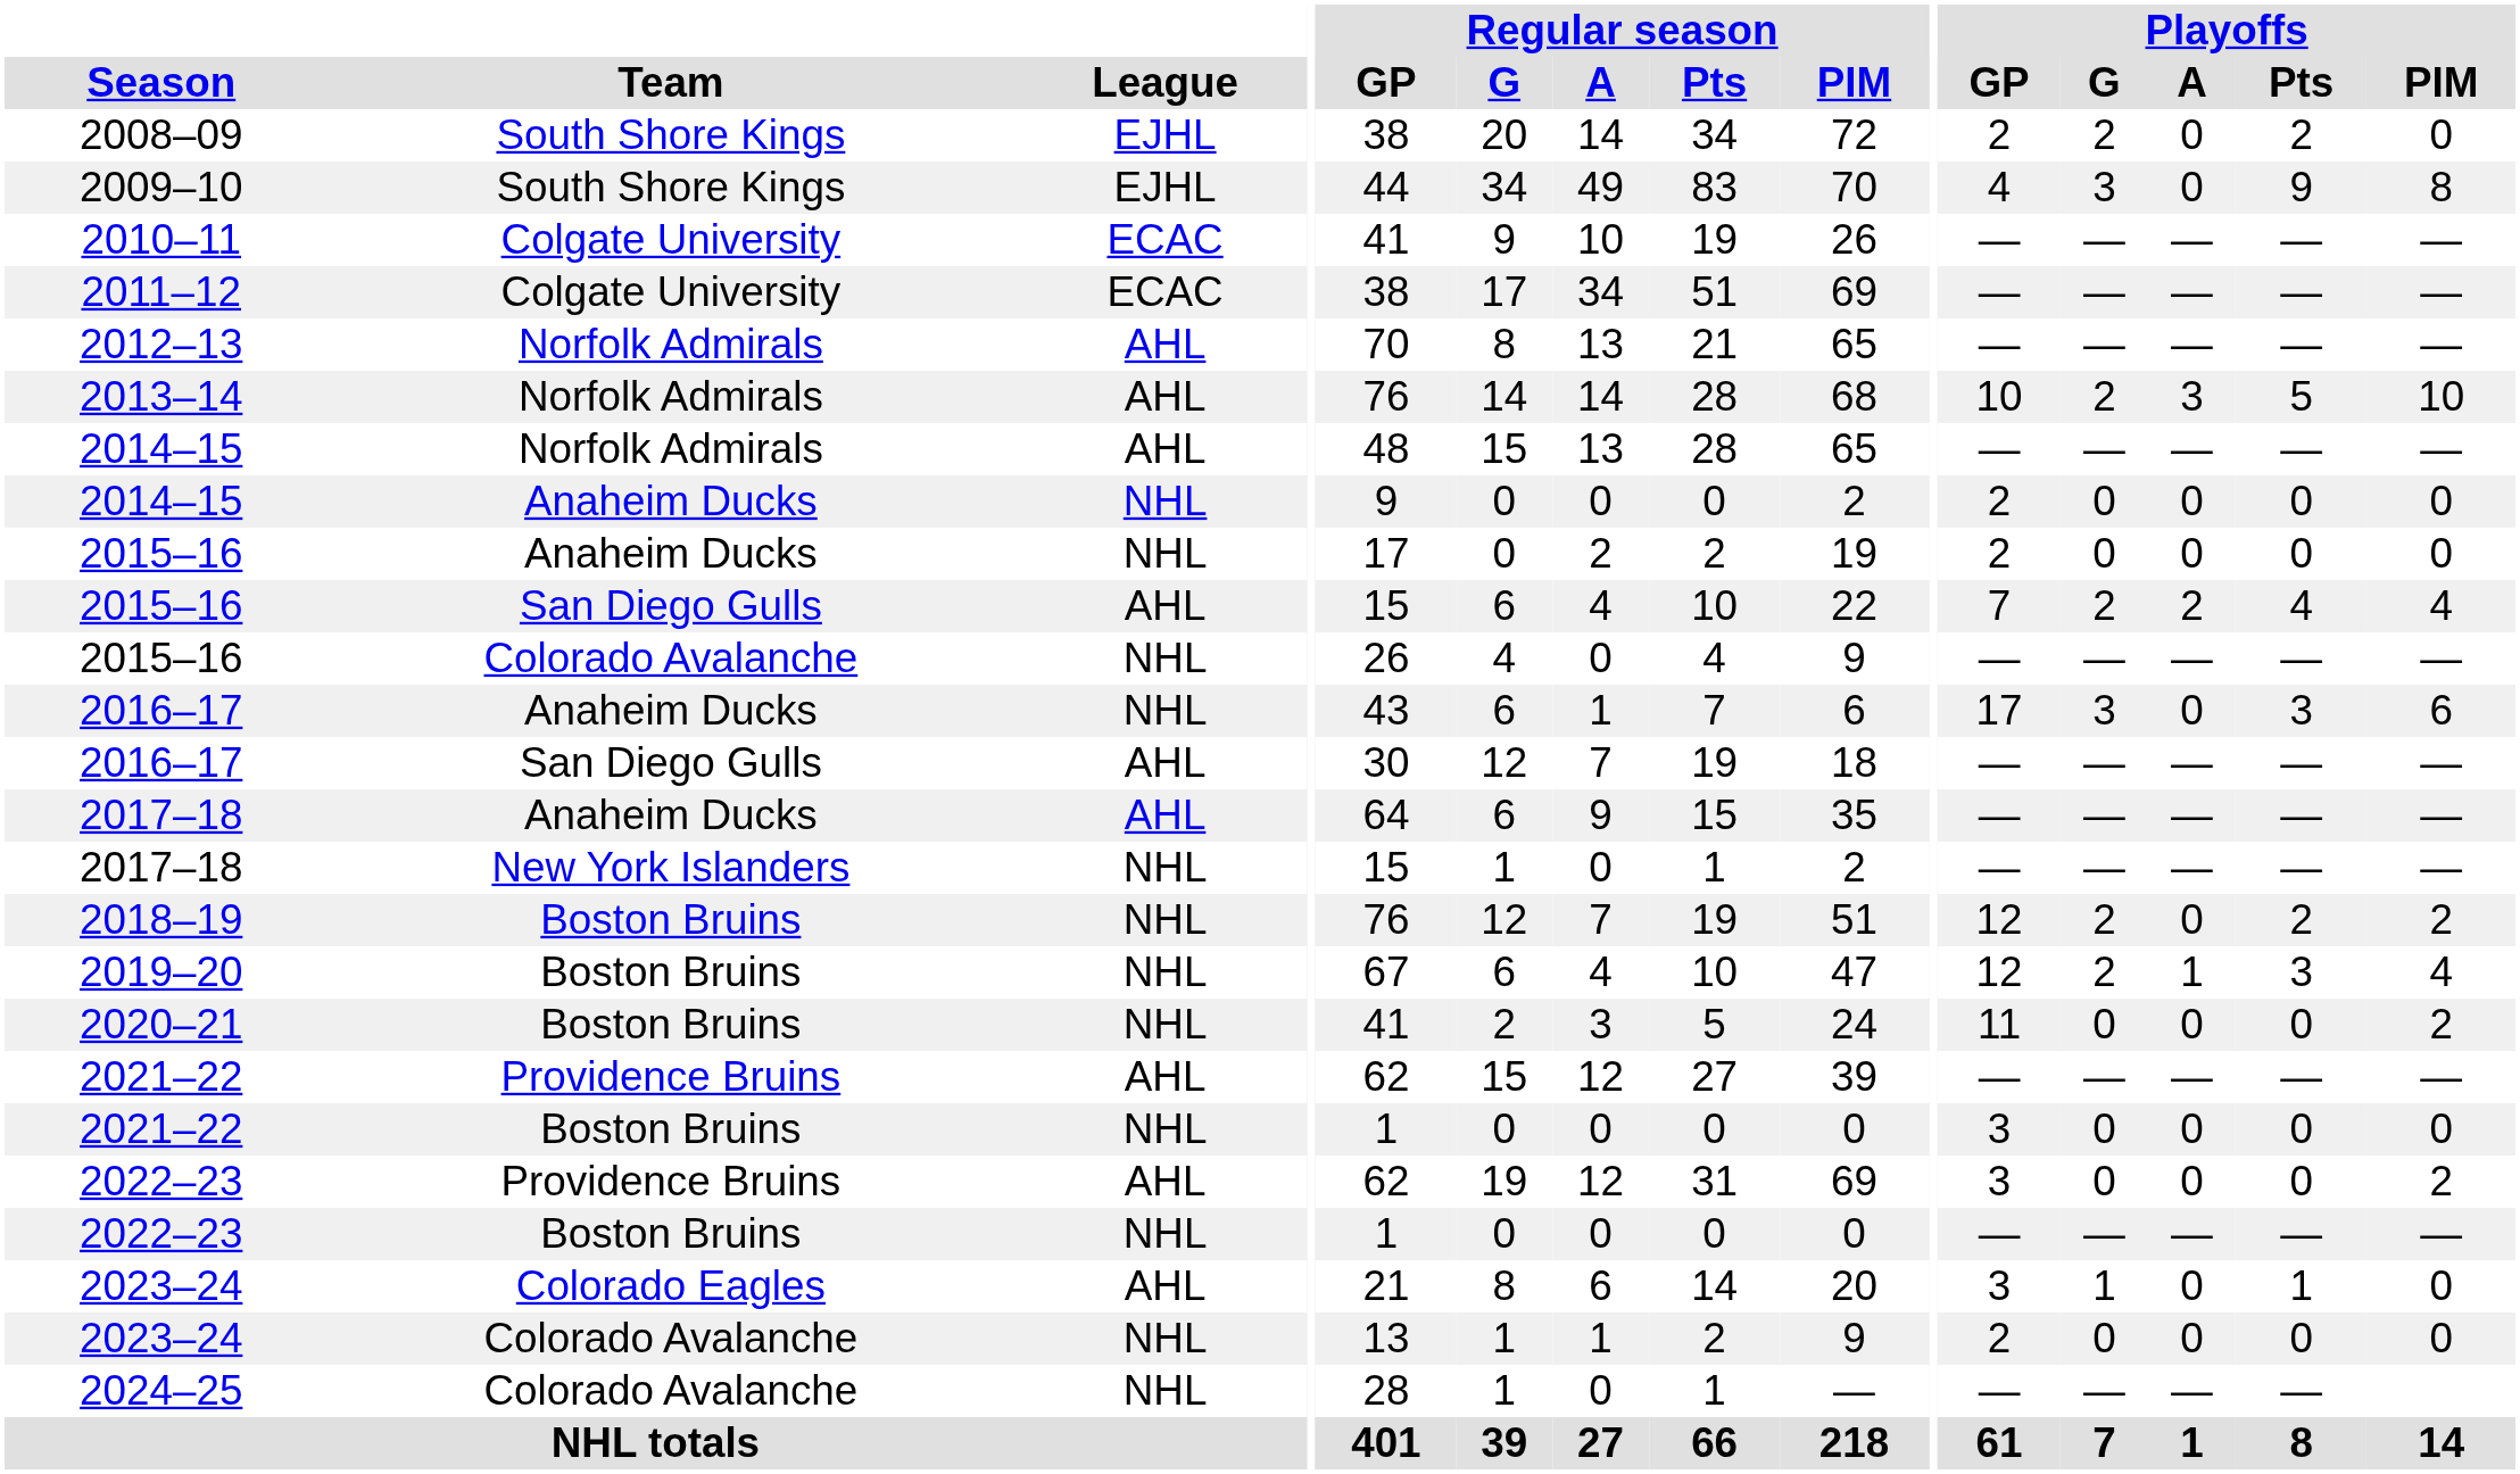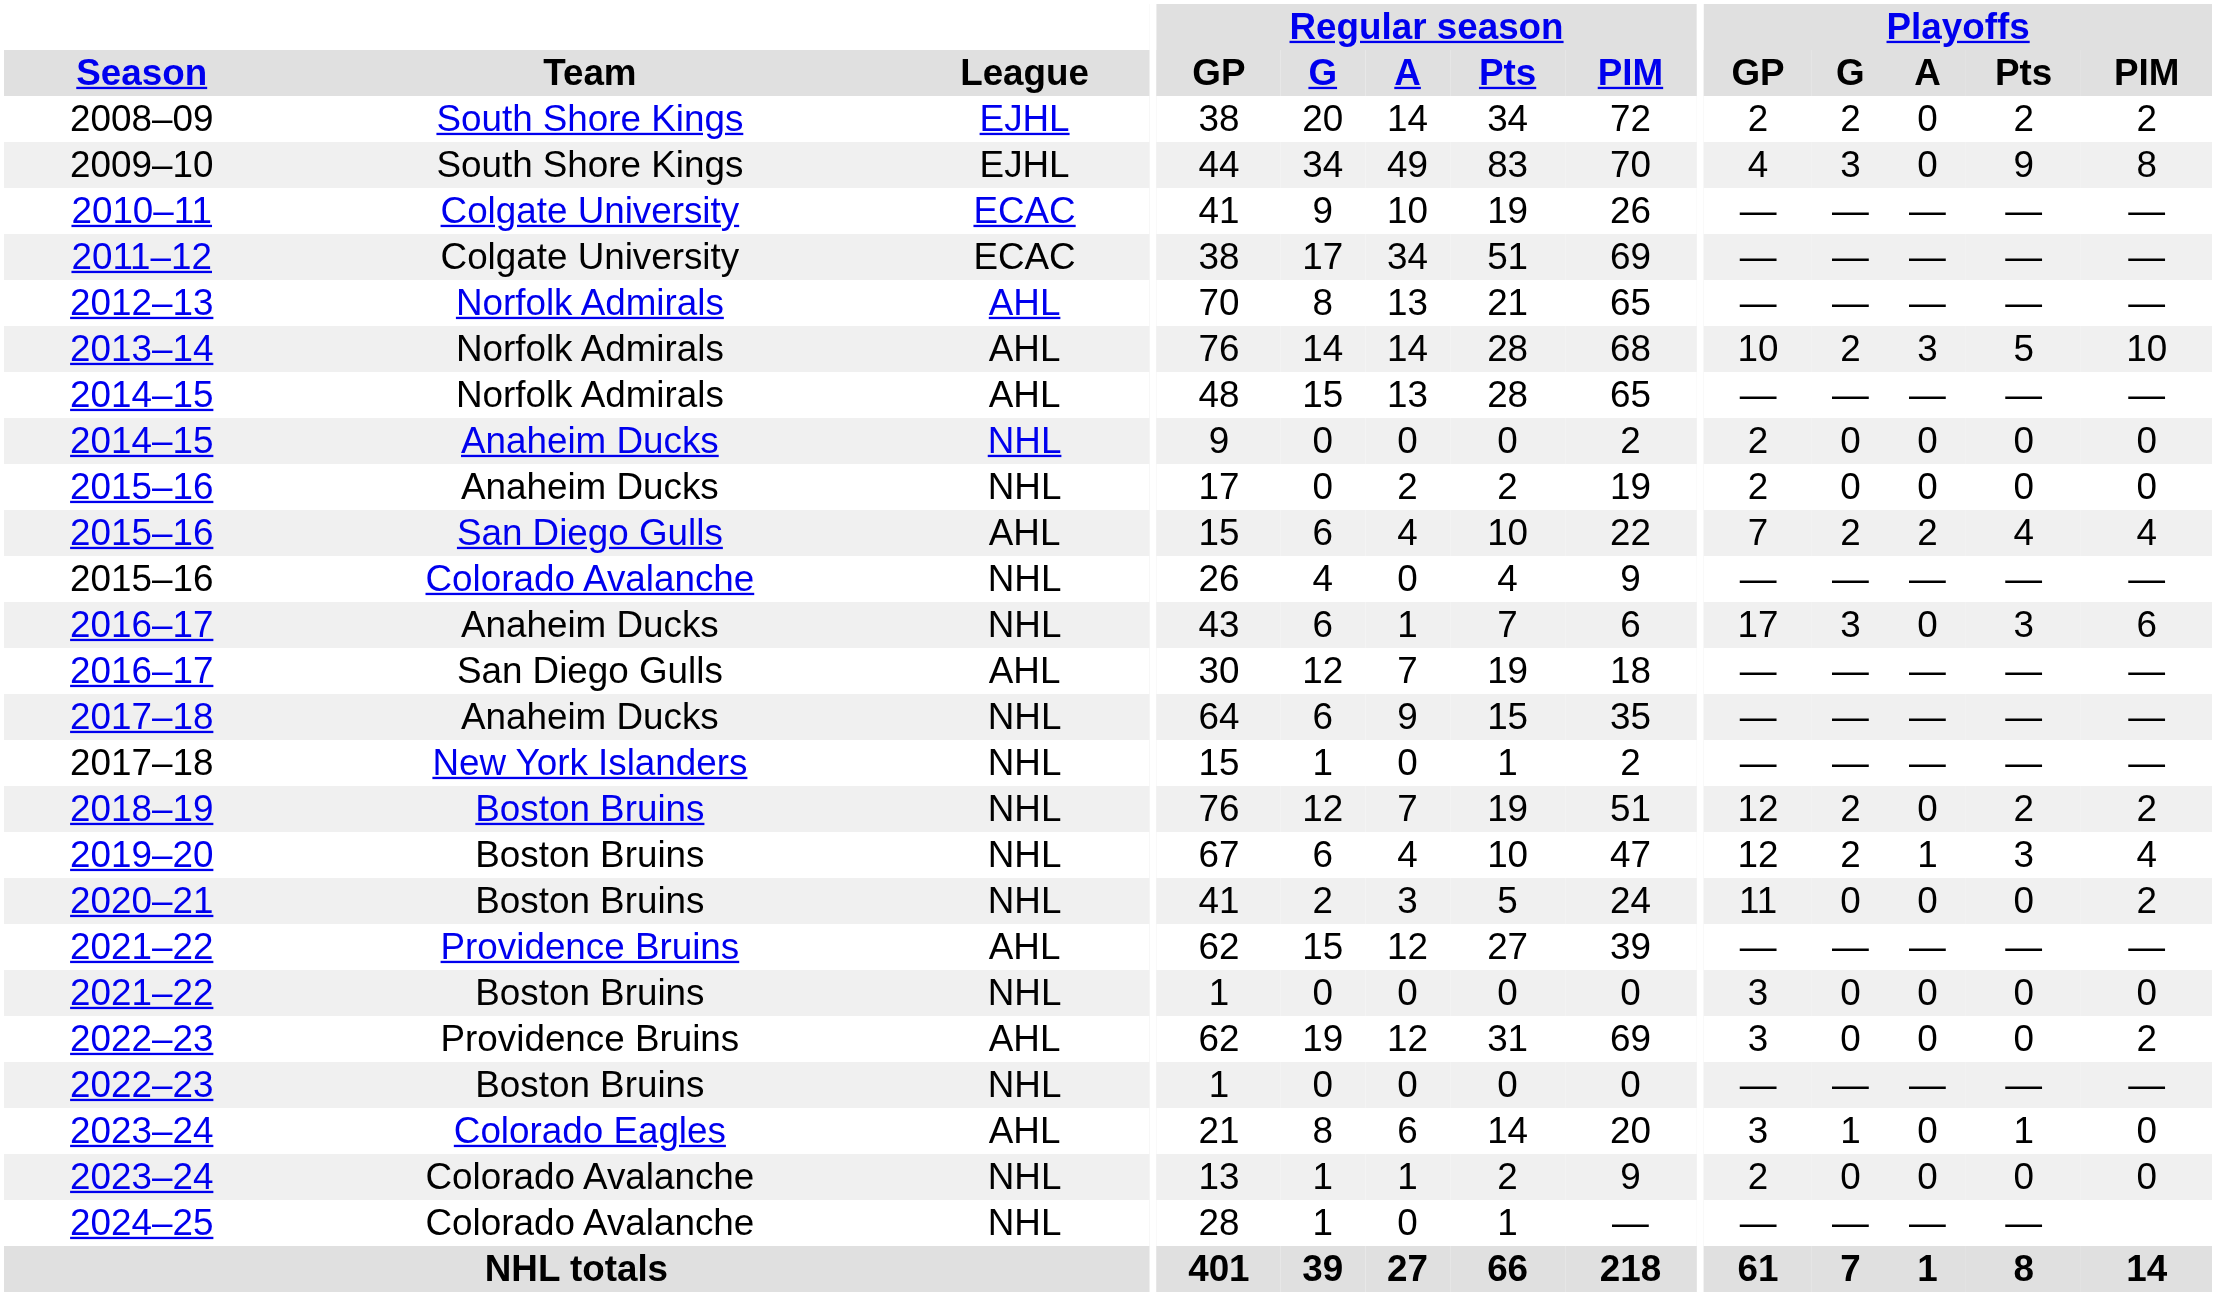 <table border="0" cellpadding="1" cellspacing="0" style="text-align:center; width:60em">
 <tr bgcolor="#e0e0e0">
 <th colspan="3" bgcolor="#ffffff"></th>
 <th rowspan="99" bgcolor="#ffffff"></th>
 <th colspan="5"><a href='#'>Regular season</a></th>
 <th rowspan="99" bgcolor="#ffffff"></th>
 <th colspan="5"><a href='#'>Playoffs</a></th>
 </tr>
 <tr bgcolor="#e0e0e0">
 <th><a href='#'>Season</a></th>
 <th>Team</th>
 <th>League</th>
 <th>GP</th>
 <th><a href='#'>G</a></th>
 <th><a href='#'>A</a></th>
 <th><a href='#'>Pts</a></th>
 <th><a href='#'>PIM</a></th>
 <th>GP</th>
 <th>G</th>
 <th>A</th>
 <th>Pts</th>
 <th>PIM</th>
 </tr>
 <tr>
 <td>2008–09</td>
 <td><a href='#'>South Shore Kings</a></td>
 <td><a href='#'>EJHL</a></td>
 <td>38</td>
 <td>20</td>
 <td>14</td>
 <td>34</td>
 <td>72</td>
 <td>2</td>
 <td>2</td>
 <td>0</td>
 <td>2</td>
-<td>0</td>
+<td>2</td>
 </tr>
 <tr bgcolor="#f0f0f0">
 <td>2009–10</td>
 <td>South Shore Kings</td>
 <td>EJHL</td>
 <td>44</td>
 <td>34</td>
 <td>49</td>
 <td>83</td>
 <td>70</td>
 <td>4</td>
 <td>3</td>
 <td>0</td>
 <td>9</td>
 <td>8</td>
 </tr>
 <tr>
 <td><a href='#'>2010–11</a></td>
 <td><a href='#'>Colgate University</a></td>
 <td><a href='#'>ECAC</a></td>
 <td>41</td>
 <td>9</td>
 <td>10</td>
 <td>19</td>
 <td>26</td>
 <td>—</td>
 <td>—</td>
 <td>—</td>
 <td>—</td>
 <td>—</td>
 </tr>
 <tr bgcolor="#f0f0f0">
 <td><a href='#'>2011–12</a></td>
 <td>Colgate University</td>
 <td>ECAC</td>
 <td>38</td>
 <td>17</td>
 <td>34</td>
 <td>51</td>
 <td>69</td>
 <td>—</td>
 <td>—</td>
 <td>—</td>
 <td>—</td>
 <td>—</td>
 </tr>
 <tr>
 <td><a href='#'>2012–13</a></td>
 <td><a href='#'>Norfolk Admirals</a></td>
 <td><a href='#'>AHL</a></td>
 <td>70</td>
 <td>8</td>
 <td>13</td>
 <td>21</td>
 <td>65</td>
 <td>—</td>
 <td>—</td>
 <td>—</td>
 <td>—</td>
 <td>—</td>
 </tr>
 <tr bgcolor="#f0f0f0">
 <td><a href='#'>2013–14</a></td>
 <td>Norfolk Admirals</td>
 <td>AHL</td>
 <td>76</td>
 <td>14</td>
 <td>14</td>
 <td>28</td>
 <td>68</td>
 <td>10</td>
 <td>2</td>
 <td>3</td>
 <td>5</td>
 <td>10</td>
 </tr>
 <tr>
 <td><a href='#'>2014–15</a></td>
 <td>Norfolk Admirals</td>
 <td>AHL</td>
 <td>48</td>
 <td>15</td>
 <td>13</td>
 <td>28</td>
 <td>65</td>
 <td>—</td>
 <td>—</td>
 <td>—</td>
 <td>—</td>
 <td>—</td>
 </tr>
 <tr bgcolor="#f0f0f0">
 <td><a href='#'>2014–15</a></td>
 <td><a href='#'>Anaheim Ducks</a></td>
 <td><a href='#'>NHL</a></td>
 <td>9</td>
 <td>0</td>
 <td>0</td>
 <td>0</td>
 <td>2</td>
 <td>2</td>
 <td>0</td>
 <td>0</td>
 <td>0</td>
 <td>0</td>
 </tr>
 <tr>
 <td><a href='#'>2015–16</a></td>
 <td>Anaheim Ducks</td>
 <td>NHL</td>
 <td>17</td>
 <td>0</td>
 <td>2</td>
 <td>2</td>
 <td>19</td>
 <td>2</td>
 <td>0</td>
 <td>0</td>
 <td>0</td>
 <td>0</td>
 </tr>
 <tr bgcolor="#f0f0f0">
 <td><a href='#'>2015–16</a></td>
 <td><a href='#'>San Diego Gulls</a></td>
 <td>AHL</td>
 <td>15</td>
 <td>6</td>
 <td>4</td>
 <td>10</td>
 <td>22</td>
 <td>7</td>
 <td>2</td>
 <td>2</td>
 <td>4</td>
 <td>4</td>
 </tr>
 <tr>
 <td>2015–16</td>
 <td><a href='#'>Colorado Avalanche</a></td>
 <td>NHL</td>
 <td>26</td>
 <td>4</td>
 <td>0</td>
 <td>4</td>
 <td>9</td>
 <td>—</td>
 <td>—</td>
 <td>—</td>
 <td>—</td>
 <td>—</td>
 </tr>
 <tr bgcolor="#f0f0f0">
 <td><a href='#'>2016–17</a></td>
 <td>Anaheim Ducks</td>
 <td>NHL</td>
 <td>43</td>
 <td>6</td>
 <td>1</td>
 <td>7</td>
 <td>6</td>
 <td>17</td>
 <td>3</td>
 <td>0</td>
 <td>3</td>
 <td>6</td>
 </tr>
 <tr>
 <td><a href='#'>2016–17</a></td>
 <td>San Diego Gulls</td>
 <td>AHL</td>
 <td>30</td>
 <td>12</td>
 <td>7</td>
 <td>19</td>
 <td>18</td>
 <td>—</td>
 <td>—</td>
 <td>—</td>
 <td>—</td>
 <td>—</td>
 </tr>
 <tr bgcolor="#f0f0f0">
 <td><a href='#'>2017–18</a></td>
 <td>Anaheim Ducks</td>
-<td><a href='#'>AHL</a></td>
+<td>NHL</td>
 <td>64</td>
 <td>6</td>
 <td>9</td>
 <td>15</td>
 <td>35</td>
 <td>—</td>
 <td>—</td>
 <td>—</td>
 <td>—</td>
 <td>—</td>
 </tr>
 <tr>
 <td>2017–18</td>
 <td><a href='#'>New York Islanders</a></td>
 <td>NHL</td>
 <td>15</td>
 <td>1</td>
 <td>0</td>
 <td>1</td>
 <td>2</td>
 <td>—</td>
 <td>—</td>
 <td>—</td>
 <td>—</td>
 <td>—</td>
 </tr>
 <tr bgcolor="#f0f0f0">
 <td><a href='#'>2018–19</a></td>
 <td><a href='#'>Boston Bruins</a></td>
 <td>NHL</td>
 <td>76</td>
 <td>12</td>
 <td>7</td>
 <td>19</td>
 <td>51</td>
 <td>12</td>
 <td>2</td>
 <td>0</td>
 <td>2</td>
 <td>2</td>
 </tr>
 <tr>
 <td><a href='#'>2019–20</a></td>
 <td>Boston Bruins</td>
 <td>NHL</td>
 <td>67</td>
 <td>6</td>
 <td>4</td>
 <td>10</td>
 <td>47</td>
 <td>12</td>
 <td>2</td>
 <td>1</td>
 <td>3</td>
 <td>4</td>
 </tr>
 <tr bgcolor="#f0f0f0">
 <td><a href='#'>2020–21</a></td>
 <td>Boston Bruins</td>
 <td>NHL</td>
 <td>41</td>
 <td>2</td>
 <td>3</td>
 <td>5</td>
 <td>24</td>
 <td>11</td>
 <td>0</td>
 <td>0</td>
 <td>0</td>
 <td>2</td>
 </tr>
 <tr>
 <td><a href='#'>2021–22</a></td>
 <td><a href='#'>Providence Bruins</a></td>
 <td>AHL</td>
 <td>62</td>
 <td>15</td>
 <td>12</td>
 <td>27</td>
 <td>39</td>
 <td>—</td>
 <td>—</td>
 <td>—</td>
 <td>—</td>
 <td>—</td>
 </tr>
 <tr bgcolor="#f0f0f0">
 <td><a href='#'>2021–22</a></td>
 <td>Boston Bruins</td>
 <td>NHL</td>
 <td>1</td>
 <td>0</td>
 <td>0</td>
 <td>0</td>
 <td>0</td>
 <td>3</td>
 <td>0</td>
 <td>0</td>
 <td>0</td>
 <td>0</td>
 </tr>
 <tr>
 <td><a href='#'>2022–23</a></td>
 <td>Providence Bruins</td>
 <td>AHL</td>
 <td>62</td>
 <td>19</td>
 <td>12</td>
 <td>31</td>
 <td>69</td>
 <td>3</td>
 <td>0</td>
 <td>0</td>
 <td>0</td>
 <td>2</td>
 </tr>
 <tr bgcolor="#f0f0f0">
 <td><a href='#'>2022–23</a></td>
 <td>Boston Bruins</td>
 <td>NHL</td>
 <td>1</td>
 <td>0</td>
 <td>0</td>
 <td>0</td>
 <td>0</td>
 <td>—</td>
 <td>—</td>
 <td>—</td>
 <td>—</td>
 <td>—</td>
 </tr>
 <tr>
 <td><a href='#'>2023–24</a></td>
 <td><a href='#'>Colorado Eagles</a></td>
 <td>AHL</td>
 <td>21</td>
 <td>8</td>
 <td>6</td>
 <td>14</td>
 <td>20</td>
 <td>3</td>
 <td>1</td>
 <td>0</td>
 <td>1</td>
 <td>0</td>
 </tr>
 <tr bgcolor="#f0f0f0">
 <td><a href='#'>2023–24</a></td>
 <td>Colorado Avalanche</td>
 <td>NHL</td>
 <td>13</td>
 <td>1</td>
 <td>1</td>
 <td>2</td>
 <td>9</td>
 <td>2</td>
 <td>0</td>
 <td>0</td>
 <td>0</td>
 <td>0</td>
 </tr>
 <tr>
 <td><a href='#'>2024–25</a></td>
 <td>Colorado Avalanche</td>
 <td>NHL</td>
 <td>28</td>
 <td>1</td>
 <td>0</td>
 <td>1</td>
 <td 14>—</td>
 <td>—</td>
 <td>—</td>
 <td>—</td>
 <td>—</td>
 </tr>
 <tr bgcolor="#e0e0e0">
 <th colspan="3">NHL totals</th>
 <th>401</th>
 <th>39</th>
 <th>27</th>
 <th>66</th>
 <th>218</th>
 <th>61</th>
 <th>7</th>
 <th>1</th>
 <th>8</th>
 <th>14</th>
 </tr>
 </table>
